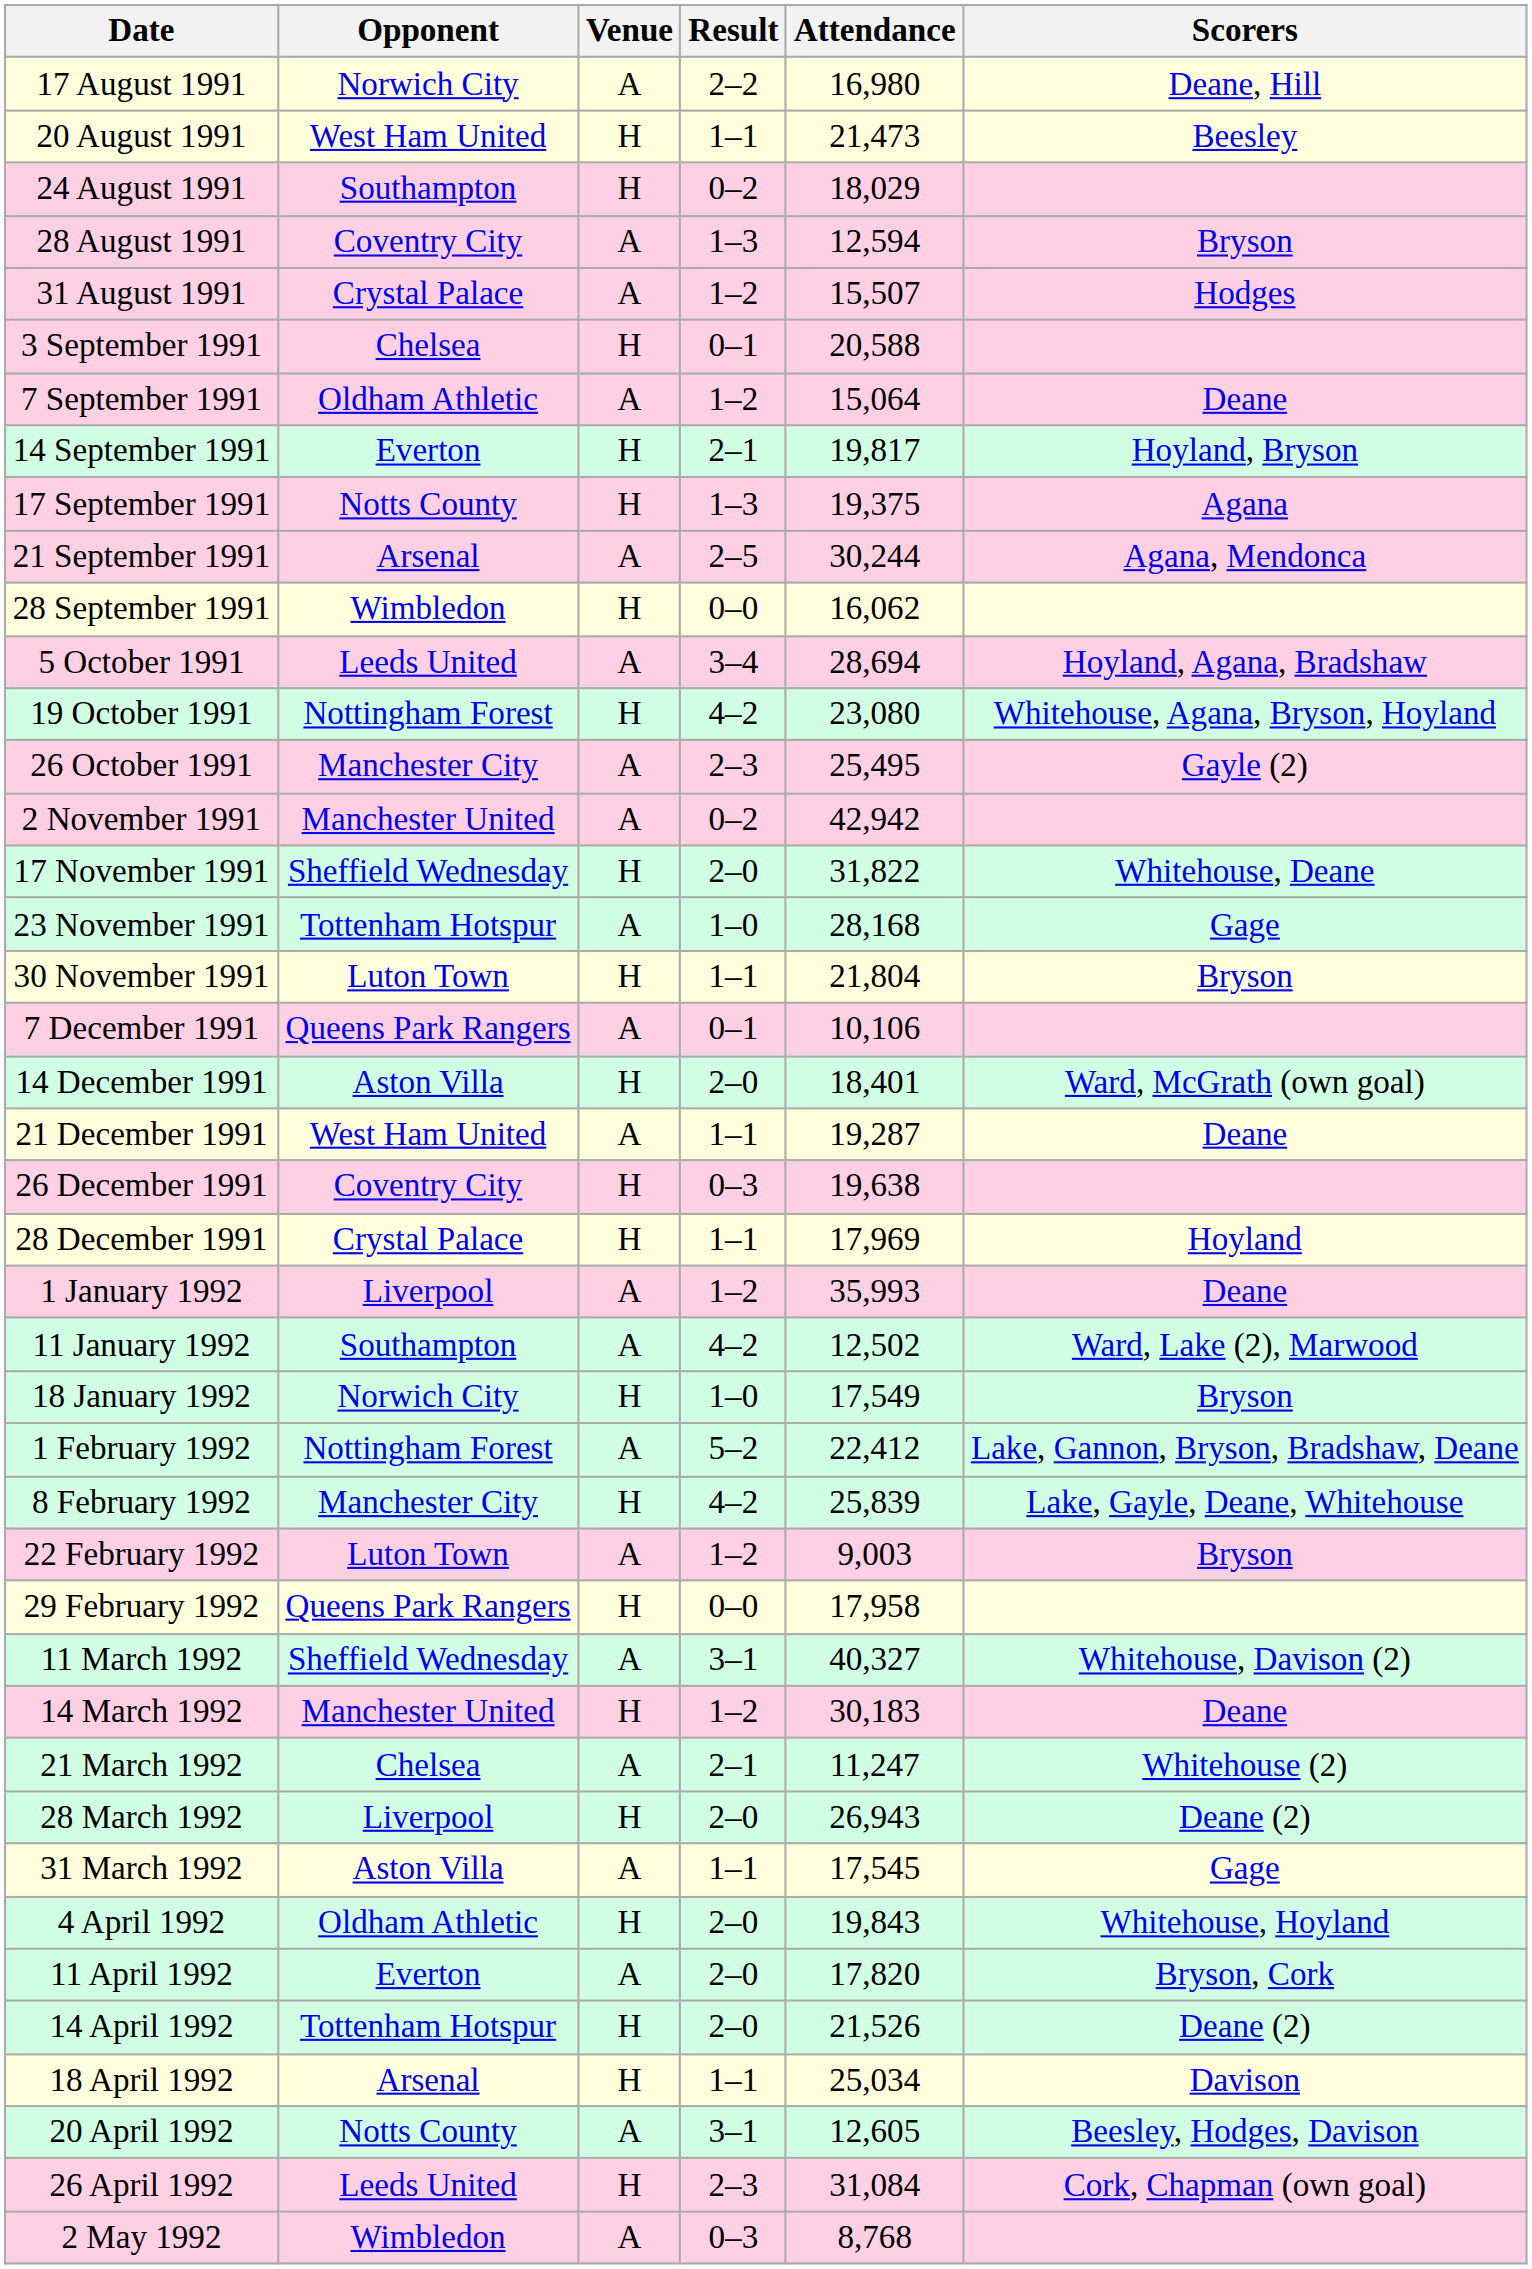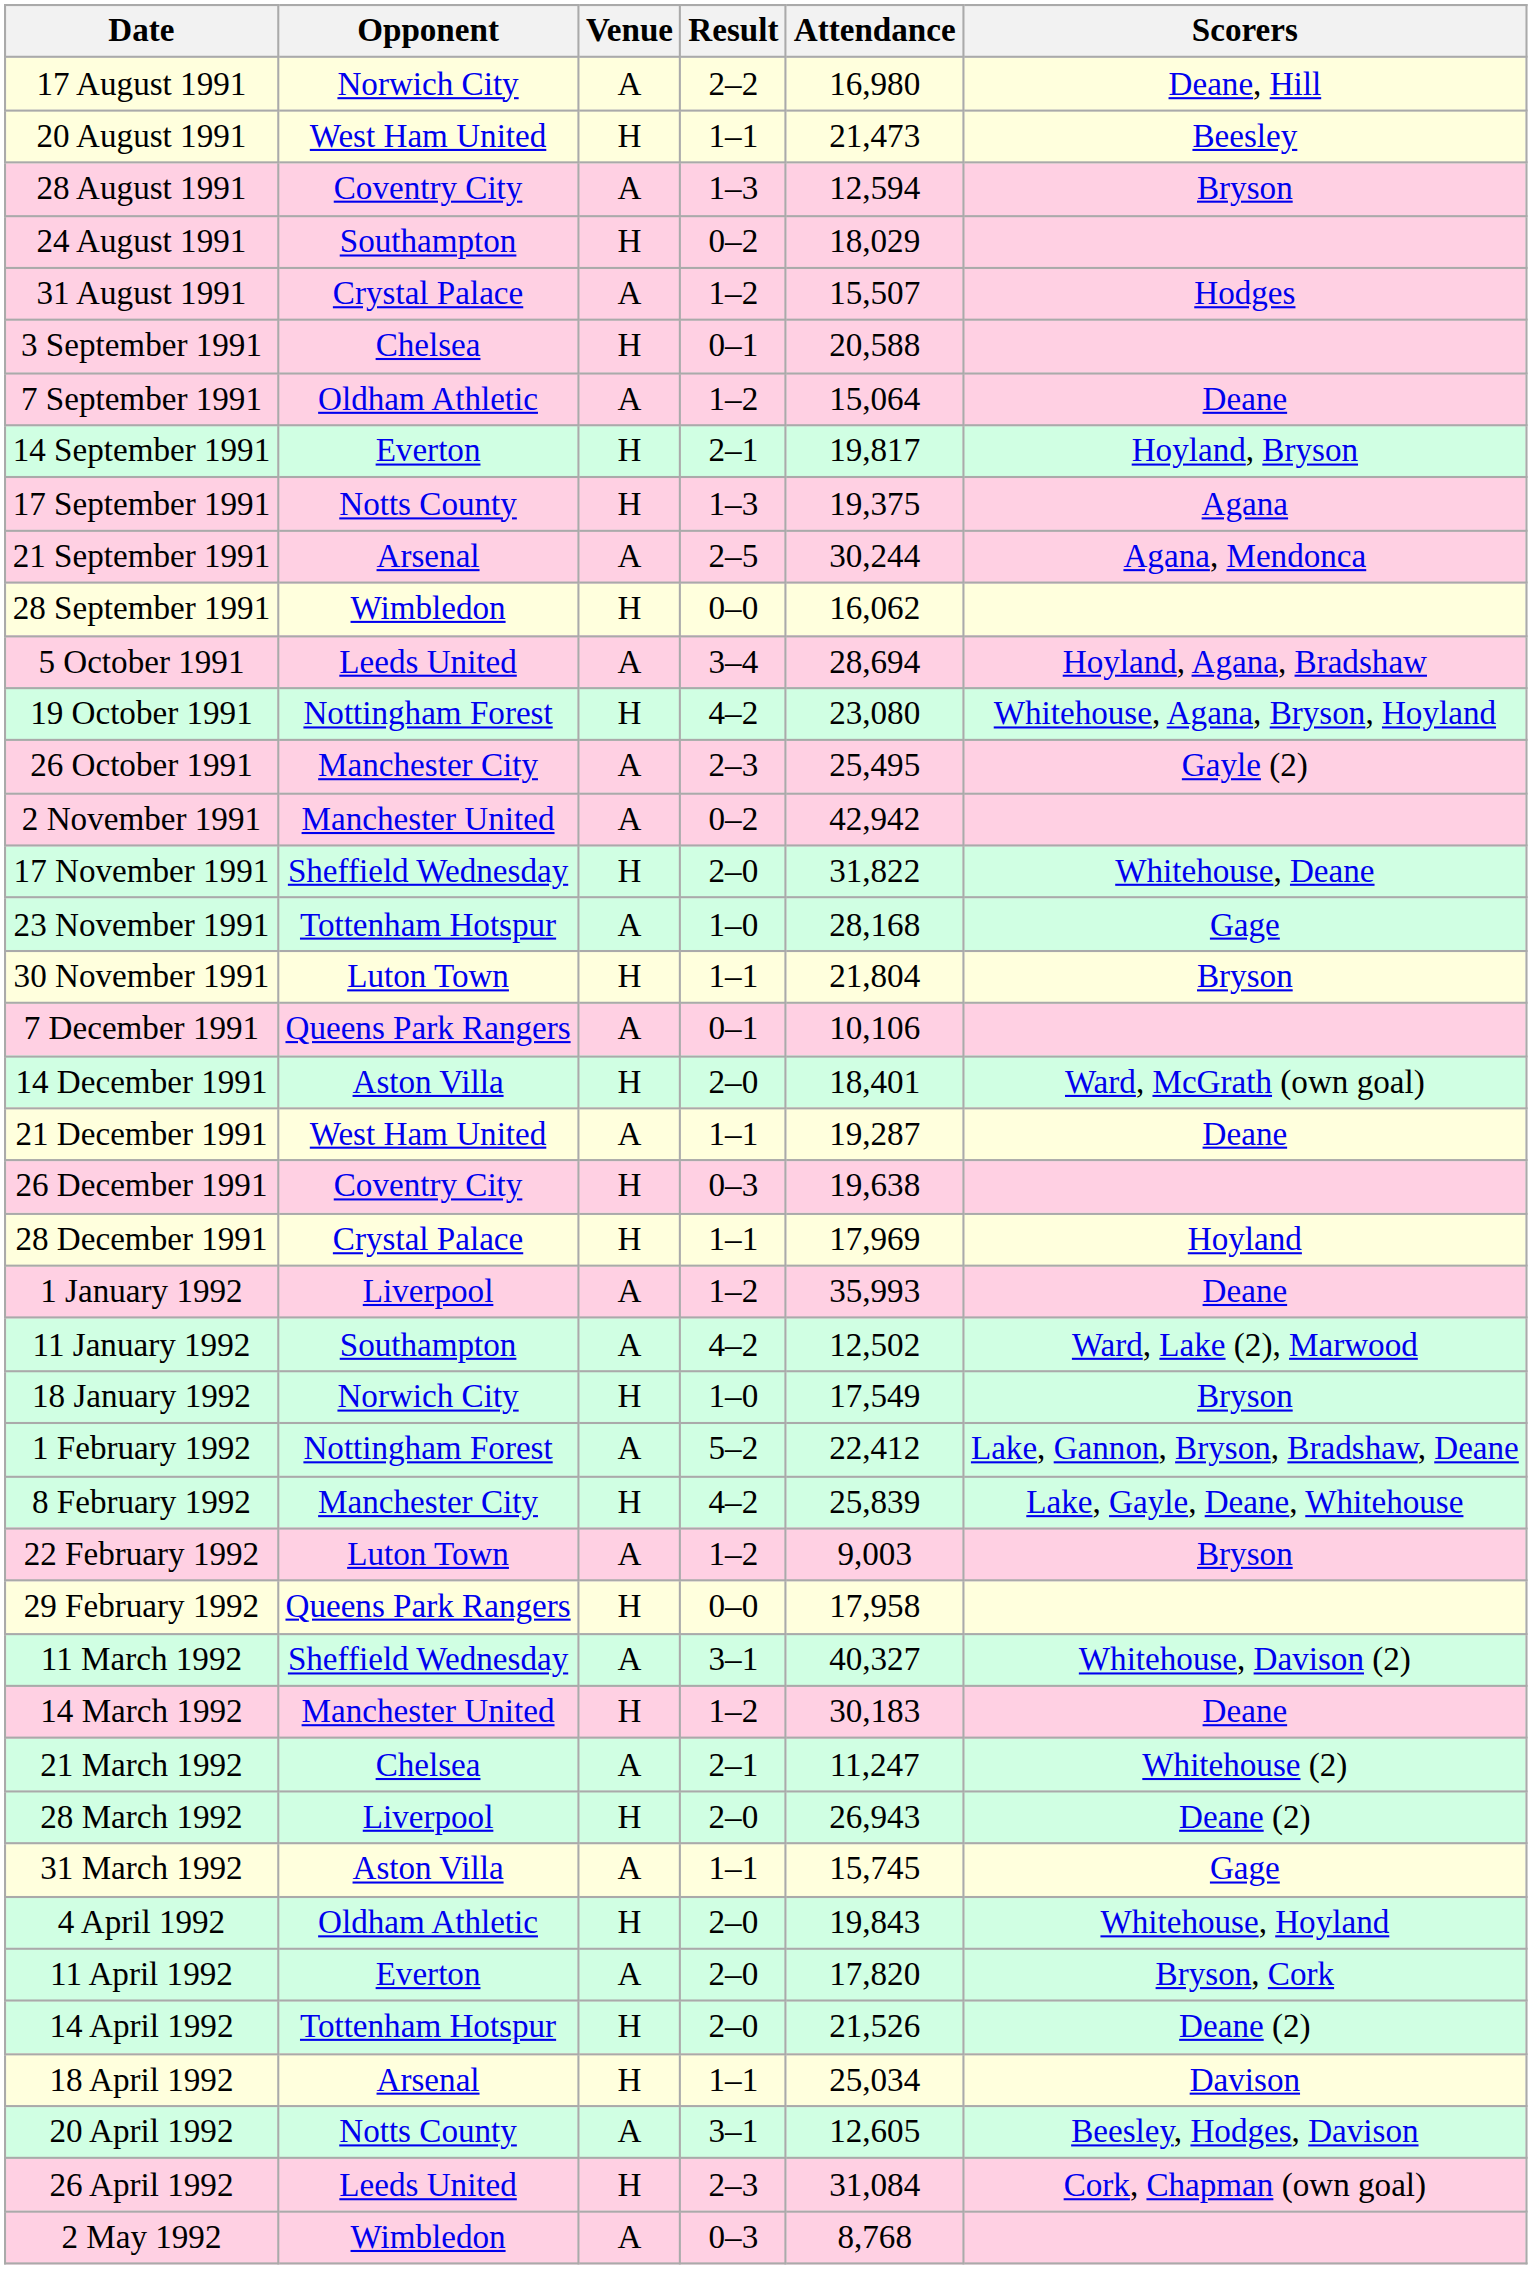 <table class="wikitable sortable" style="font-size:100%; text-align:center">
 <tr>
 <th>Date</th>
 <th>Opponent</th>
 <th>Venue</th>
 <th>Result</th>
 <th>Attendance</th>
 <th>Scorers</th>
 </tr>
 <tr style="background-color: #ffffdd;">
 <td>17 August 1991</td>
 <td><a href='#'>Norwich City</a></td>
 <td>A</td>
 <td>2–2</td>
 <td>16,980</td>
 <td><a href='#'>Deane</a>, <a href='#'>Hill</a></td>
 </tr>
 <tr style="background-color: #ffffdd;">
 <td>20 August 1991</td>
 <td><a href='#'>West Ham United</a></td>
 <td>H</td>
 <td>1–1</td>
 <td>21,473</td>
 <td><a href='#'>Beesley</a></td>
 </tr>
 <tr style="background-color: #ffd0e3;">
+<td>28 August 1991</td>
+<td><a href='#'>Coventry City</a></td>
+<td>A</td>
+<td>1–3</td>
+<td>12,594</td>
+<td><a href='#'>Bryson</a></td>
+</tr>
+<tr style="background-color: #ffd0e3;">
 <td>24 August 1991</td>
 <td><a href='#'>Southampton</a></td>
 <td>H</td>
 <td>0–2</td>
 <td>18,029</td>
 <td></td>
-</tr>
-<tr style="background-color: #ffd0e3;">
-<td>28 August 1991</td>
-<td><a href='#'>Coventry City</a></td>
-<td>A</td>
-<td>1–3</td>
-<td>12,594</td>
-<td><a href='#'>Bryson</a></td>
 </tr>
 <tr style="background-color: #ffd0e3;">
 <td>31 August 1991</td>
 <td><a href='#'>Crystal Palace</a></td>
 <td>A</td>
 <td>1–2</td>
 <td>15,507</td>
 <td><a href='#'>Hodges</a></td>
 </tr>
 <tr style="background-color: #ffd0e3;">
 <td>3 September 1991</td>
 <td><a href='#'>Chelsea</a></td>
 <td>H</td>
 <td>0–1</td>
 <td>20,588</td>
 <td></td>
 </tr>
 <tr style="background-color: #ffd0e3;">
 <td>7 September 1991</td>
 <td><a href='#'>Oldham Athletic</a></td>
 <td>A</td>
 <td>1–2</td>
 <td>15,064</td>
 <td><a href='#'>Deane</a></td>
 </tr>
 <tr style="background-color: #d0ffe3;">
 <td>14 September 1991</td>
 <td><a href='#'>Everton</a></td>
 <td>H</td>
 <td>2–1</td>
 <td>19,817</td>
 <td><a href='#'>Hoyland</a>, <a href='#'>Bryson</a></td>
 </tr>
 <tr style="background-color: #ffd0e3;">
 <td>17 September 1991</td>
 <td><a href='#'>Notts County</a></td>
 <td>H</td>
 <td>1–3</td>
 <td>19,375</td>
 <td><a href='#'>Agana</a></td>
 </tr>
 <tr style="background-color: #ffd0e3;">
 <td>21 September 1991</td>
 <td><a href='#'>Arsenal</a></td>
 <td>A</td>
 <td>2–5</td>
 <td>30,244</td>
 <td><a href='#'>Agana</a>, <a href='#'>Mendonca</a></td>
 </tr>
 <tr style="background-color: #ffffdd;">
 <td>28 September 1991</td>
 <td><a href='#'>Wimbledon</a></td>
 <td>H</td>
 <td>0–0</td>
 <td>16,062</td>
 <td></td>
 </tr>
 <tr style="background-color: #ffd0e3;">
 <td>5 October 1991</td>
 <td><a href='#'>Leeds United</a></td>
 <td>A</td>
 <td>3–4</td>
 <td>28,694</td>
 <td><a href='#'>Hoyland</a>, <a href='#'>Agana</a>, <a href='#'>Bradshaw</a></td>
 </tr>
 <tr style="background-color: #d0ffe3;">
 <td>19 October 1991</td>
 <td><a href='#'>Nottingham Forest</a></td>
 <td>H</td>
 <td>4–2</td>
 <td>23,080</td>
 <td><a href='#'>Whitehouse</a>, <a href='#'>Agana</a>, <a href='#'>Bryson</a>, <a href='#'>Hoyland</a></td>
 </tr>
 <tr style="background-color: #ffd0e3;">
 <td>26 October 1991</td>
 <td><a href='#'>Manchester City</a></td>
 <td>A</td>
 <td>2–3</td>
 <td>25,495</td>
 <td><a href='#'>Gayle</a> (2)</td>
 </tr>
 <tr style="background-color: #ffd0e3;">
 <td>2 November 1991</td>
 <td><a href='#'>Manchester United</a></td>
 <td>A</td>
 <td>0–2</td>
 <td>42,942</td>
 <td></td>
 </tr>
 <tr style="background-color: #d0ffe3;">
 <td>17 November 1991</td>
 <td><a href='#'>Sheffield Wednesday</a></td>
 <td>H</td>
 <td>2–0</td>
 <td>31,822</td>
 <td><a href='#'>Whitehouse</a>, <a href='#'>Deane</a></td>
 </tr>
 <tr style="background-color: #d0ffe3;">
 <td>23 November 1991</td>
 <td><a href='#'>Tottenham Hotspur</a></td>
 <td>A</td>
 <td>1–0</td>
 <td>28,168</td>
 <td><a href='#'>Gage</a></td>
 </tr>
 <tr style="background-color: #ffffdd;">
 <td>30 November 1991</td>
 <td><a href='#'>Luton Town</a></td>
 <td>H</td>
 <td>1–1</td>
 <td>21,804</td>
 <td><a href='#'>Bryson</a></td>
 </tr>
 <tr style="background-color: #ffd0e3;">
 <td>7 December 1991</td>
 <td><a href='#'>Queens Park Rangers</a></td>
 <td>A</td>
 <td>0–1</td>
 <td>10,106</td>
 <td></td>
 </tr>
 <tr style="background-color: #d0ffe3;">
 <td>14 December 1991</td>
 <td><a href='#'>Aston Villa</a></td>
 <td>H</td>
 <td>2–0</td>
 <td>18,401</td>
 <td><a href='#'>Ward</a>, <a href='#'>McGrath</a> (own goal)</td>
 </tr>
 <tr style="background-color: #ffffdd;">
 <td>21 December 1991</td>
 <td><a href='#'>West Ham United</a></td>
 <td>A</td>
 <td>1–1</td>
 <td>19,287</td>
 <td><a href='#'>Deane</a></td>
 </tr>
 <tr style="background-color: #ffd0e3;">
 <td>26 December 1991</td>
 <td><a href='#'>Coventry City</a></td>
 <td>H</td>
 <td>0–3</td>
 <td>19,638</td>
 <td></td>
 </tr>
 <tr style="background-color: #ffffdd;">
 <td>28 December 1991</td>
 <td><a href='#'>Crystal Palace</a></td>
 <td>H</td>
 <td>1–1</td>
 <td>17,969</td>
 <td><a href='#'>Hoyland</a></td>
 </tr>
 <tr style="background-color: #ffd0e3;">
 <td>1 January 1992</td>
 <td><a href='#'>Liverpool</a></td>
 <td>A</td>
 <td>1–2</td>
 <td>35,993</td>
 <td><a href='#'>Deane</a></td>
 </tr>
 <tr style="background-color: #d0ffe3;">
 <td>11 January 1992</td>
 <td><a href='#'>Southampton</a></td>
 <td>A</td>
 <td>4–2</td>
 <td>12,502</td>
 <td><a href='#'>Ward</a>, <a href='#'>Lake</a> (2), <a href='#'>Marwood</a></td>
 </tr>
 <tr style="background-color: #d0ffe3;">
 <td>18 January 1992</td>
 <td><a href='#'>Norwich City</a></td>
 <td>H</td>
 <td>1–0</td>
 <td>17,549</td>
 <td><a href='#'>Bryson</a></td>
 </tr>
 <tr style="background-color: #d0ffe3;">
 <td>1 February 1992</td>
 <td><a href='#'>Nottingham Forest</a></td>
 <td>A</td>
 <td>5–2</td>
 <td>22,412</td>
 <td><a href='#'>Lake</a>, <a href='#'>Gannon</a>, <a href='#'>Bryson</a>, <a href='#'>Bradshaw</a>, <a href='#'>Deane</a></td>
 </tr>
 <tr style="background-color: #d0ffe3;">
 <td>8 February 1992</td>
 <td><a href='#'>Manchester City</a></td>
 <td>H</td>
 <td>4–2</td>
 <td>25,839</td>
 <td><a href='#'>Lake</a>, <a href='#'>Gayle</a>, <a href='#'>Deane</a>, <a href='#'>Whitehouse</a></td>
 </tr>
 <tr style="background-color: #ffd0e3;">
 <td>22 February 1992</td>
 <td><a href='#'>Luton Town</a></td>
 <td>A</td>
 <td>1–2</td>
 <td>9,003</td>
 <td><a href='#'>Bryson</a></td>
 </tr>
 <tr style="background-color: #ffffdd;">
 <td>29 February 1992</td>
 <td><a href='#'>Queens Park Rangers</a></td>
 <td>H</td>
 <td>0–0</td>
 <td>17,958</td>
 <td></td>
 </tr>
 <tr style="background-color: #d0ffe3;">
 <td>11 March 1992</td>
 <td><a href='#'>Sheffield Wednesday</a></td>
 <td>A</td>
 <td>3–1</td>
 <td>40,327</td>
 <td><a href='#'>Whitehouse</a>, <a href='#'>Davison</a> (2)</td>
 </tr>
 <tr style="background-color: #ffd0e3;">
 <td>14 March 1992</td>
 <td><a href='#'>Manchester United</a></td>
 <td>H</td>
 <td>1–2</td>
 <td>30,183</td>
 <td><a href='#'>Deane</a></td>
 </tr>
 <tr style="background-color: #d0ffe3;">
 <td>21 March 1992</td>
 <td><a href='#'>Chelsea</a></td>
 <td>A</td>
 <td>2–1</td>
 <td>11,247</td>
 <td><a href='#'>Whitehouse</a> (2)</td>
 </tr>
 <tr style="background-color: #d0ffe3;">
 <td>28 March 1992</td>
 <td><a href='#'>Liverpool</a></td>
 <td>H</td>
 <td>2–0</td>
 <td>26,943</td>
 <td><a href='#'>Deane</a> (2)</td>
 </tr>
 <tr style="background-color: #ffffdd;">
 <td>31 March 1992</td>
 <td><a href='#'>Aston Villa</a></td>
 <td>A</td>
 <td>1–1</td>
-<td>17,545</td>
+<td>15,745</td>
 <td><a href='#'>Gage</a></td>
 </tr>
 <tr style="background-color: #d0ffe3;">
 <td>4 April 1992</td>
 <td><a href='#'>Oldham Athletic</a></td>
 <td>H</td>
 <td>2–0</td>
 <td>19,843</td>
 <td><a href='#'>Whitehouse</a>, <a href='#'>Hoyland</a></td>
 </tr>
 <tr style="background-color: #d0ffe3;">
 <td>11 April 1992</td>
 <td><a href='#'>Everton</a></td>
 <td>A</td>
 <td>2–0</td>
 <td>17,820</td>
 <td><a href='#'>Bryson</a>, <a href='#'>Cork</a></td>
 </tr>
 <tr style="background-color: #d0ffe3;">
 <td>14 April 1992</td>
 <td><a href='#'>Tottenham Hotspur</a></td>
 <td>H</td>
 <td>2–0</td>
 <td>21,526</td>
 <td><a href='#'>Deane</a> (2)</td>
 </tr>
 <tr style="background-color: #ffffdd;">
 <td>18 April 1992</td>
 <td><a href='#'>Arsenal</a></td>
 <td>H</td>
 <td>1–1</td>
 <td>25,034</td>
 <td><a href='#'>Davison</a></td>
 </tr>
 <tr style="background-color: #d0ffe3;">
 <td>20 April 1992</td>
 <td><a href='#'>Notts County</a></td>
 <td>A</td>
 <td>3–1</td>
 <td>12,605</td>
 <td><a href='#'>Beesley</a>, <a href='#'>Hodges</a>, <a href='#'>Davison</a></td>
 </tr>
 <tr style="background-color: #ffd0e3;">
 <td>26 April 1992</td>
 <td><a href='#'>Leeds United</a></td>
 <td>H</td>
 <td>2–3</td>
 <td>31,084</td>
 <td><a href='#'>Cork</a>, <a href='#'>Chapman</a> (own goal)</td>
 </tr>
 <tr style="background-color: #ffd0e3;">
 <td>2 May 1992</td>
 <td><a href='#'>Wimbledon</a></td>
 <td>A</td>
 <td>0–3</td>
 <td>8,768</td>
 <td></td>
 </tr>
 </table>
